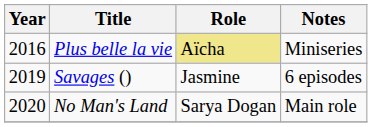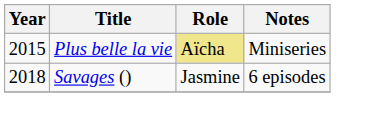 <table class="wikitable sortable">
 <tr>
 <th>Year</th>
 <th>Title</th>
 <th>Role</th>
 <th class="unsortable">Notes</th>
 </tr>
 <tr>
-<td>2016</td>
+<td>2015</td>
 <td><em><a href='#'>Plus belle la vie</a></em></td>
 <td style="background: khaki;">Aïcha</td>
 <td>Miniseries</td>
 </tr>
 <tr>
-<td>2019</td>
+<td>2018</td>
 <td><em><a href='#'>Savages</a></em> ()</td>
 <td>Jasmine</td>
 <td>6 episodes</td>
 </tr>
 <tr>
-<td>2020</td>
-<td><em>No Man's Land</em></td>
-<td>Sarya Dogan</td>
-<td>Main role</td>
-</tr>
-<tr>
 </tr>
 </table>
